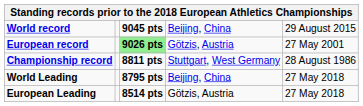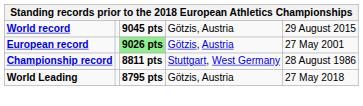 <table class="wikitable">
 <tr>
 <th colspan="5">Standing records prior to the 2018 European Athletics Championships</th>
 </tr>
 <tr>
 <td><strong><a href='#'>World record</a></strong></td>
 <td></td>
 <td><strong>9045 pts</strong></td>
-<td><a href='#'>Beijing</a>, <a href='#'>China</a></td>
+<td>Götzis, Austria</td>
 <td>29 August 2015</td>
 </tr>
 <tr>
 <td><strong><a href='#'>European record</a></strong></td>
 <td></td>
 <td style="background: lightgreen;"><strong>9026 pts</strong></td>
 <td><a href='#'>Götzis</a>, <a href='#'>Austria</a></td>
 <td>27 May 2001</td>
 </tr>
 <tr>
 <td><strong><a href='#'>Championship record</a></strong></td>
 <td></td>
 <td><strong>8811 pts</strong></td>
 <td><a href='#'>Stuttgart</a>, <a href='#'>West Germany</a></td>
 <td>28 August 1986</td>
 </tr>
 <tr>
 <td><strong>World Leading</strong></td>
 <td></td>
 <td><strong>8795 pts</strong></td>
-<td><a href='#'>Beijing</a>, <a href='#'>China</a></td>
-<td>27 May 2018</td>
-</tr>
-<tr>
-<td><strong>European Leading</strong></td>
-<td></td>
-<td><strong>8514 pts</strong></td>
 <td>Götzis, Austria</td>
 <td>27 May 2018</td>
 </tr>
 </table>
